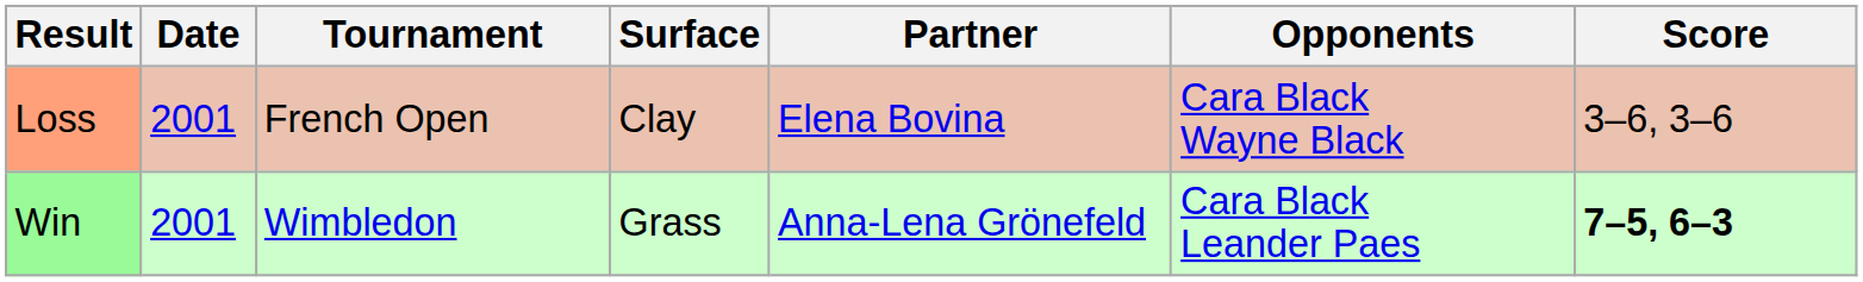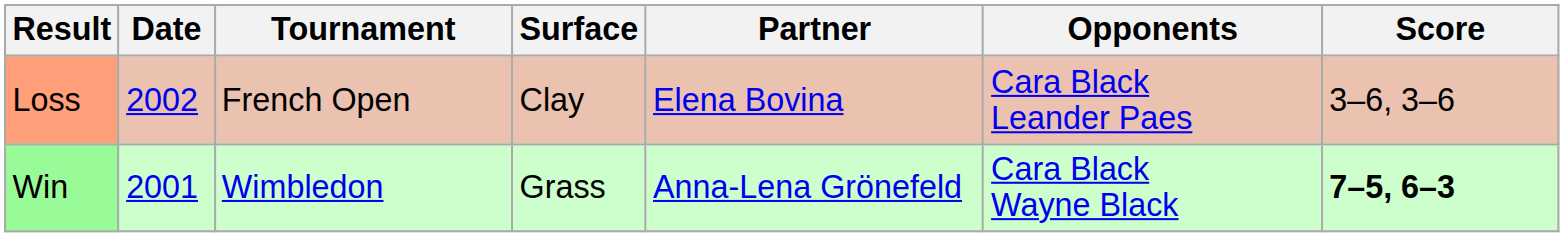 <table class="sortable wikitable">
 <tr>
 <th style="width:40px">Result</th>
 <th style="width:40px">Date</th>
 <th style="width:140px">Tournament</th>
 <th style="width:50px">Surface</th>
 <th style="width:160px">Partner</th>
 <th style="width:160px">Opponents</th>
 <th style="width:110px" class="unsortable">Score</th>
 </tr>
 <tr bgcolor=EBC2AF>
 <td style="background:#ffa07a;">Loss</td>
-<td><a href='#'>2001</a></td>
+<td><a href='#'>2002</a></td>
 <td>French Open</td>
 <td>Clay</td>
 <td> <a href='#'>Elena Bovina</a></td>
-<td> <a href='#'>Cara Black</a><br> <a href='#'>Wayne Black</a></td>
+<td> <a href='#'>Cara Black</a><br> <a href='#'>Leander Paes</a></td>
 <td>3–6, 3–6</td>
 </tr>
 <tr bgcolor=CCFFCC>
 <td style="background:#98fb98;">Win</td>
 <td><a href='#'>2001</a></td>
 <td><a href='#'>Wimbledon</a></td>
 <td>Grass</td>
 <td> <a href='#'>Anna-Lena Grönefeld</a></td>
-<td> <a href='#'>Cara Black</a><br> <a href='#'>Leander Paes</a></td>
+<td> <a href='#'>Cara Black</a><br> <a href='#'>Wayne Black</a></td>
 <td><strong>7–5, 6–3</strong></td>
 </tr>
 </table>
